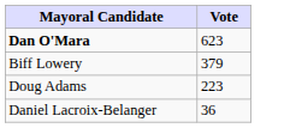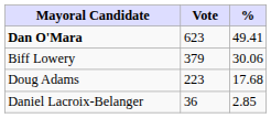 <table class="wikitable">
 <tr>
 <th style="background:#ddf; width:200px;">Mayoral Candidate</th>
 <th style="background:#ddf; width:50px;">Vote</th>
+<th style="background:#ddf; width:30px;">%</th>
 </tr>
 <tr>
 <td><strong>Dan O'Mara</strong></td>
 <td>623</td>
+<td>49.41</td>
 </tr>
 <tr>
 <td>Biff Lowery</td>
 <td>379</td>
+<td>30.06</td>
 </tr>
 <tr>
 <td>Doug Adams</td>
 <td>223</td>
+<td>17.68</td>
 </tr>
 <tr>
 <td>Daniel Lacroix-Belanger</td>
 <td>36</td>
+<td>2.85</td>
 </tr>
 </table>
